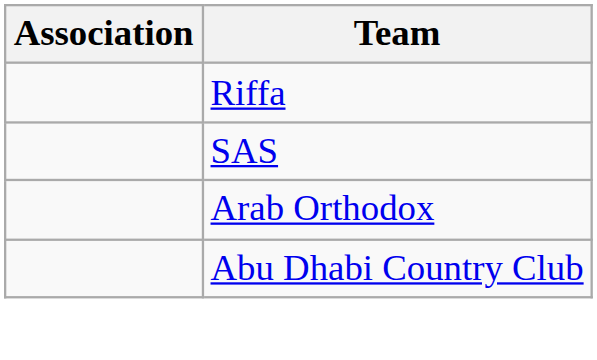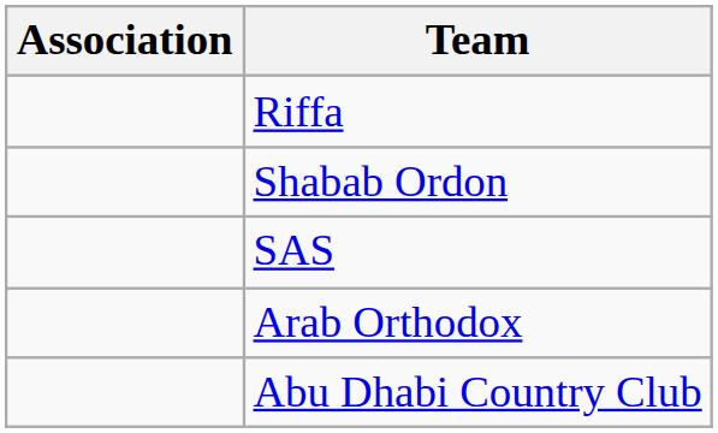 <table class="wikitable">
 <tr>
 <th>Association</th>
 <th>Team</th>
 </tr>
 <tr>
 <td></td>
 <td><a href='#'>Riffa</a></td>
+</tr>
+<tr>
+<td></td>
+<td><a href='#'>Shabab Ordon</a></td>
 </tr>
 <tr>
 <td></td>
 <td><a href='#'>SAS</a></td>
 </tr>
 <tr>
 <td></td>
 <td><a href='#'>Arab Orthodox</a></td>
 </tr>
 <tr>
 <td></td>
 <td><a href='#'>Abu Dhabi Country Club</a></td>
 </tr>
 </table>
